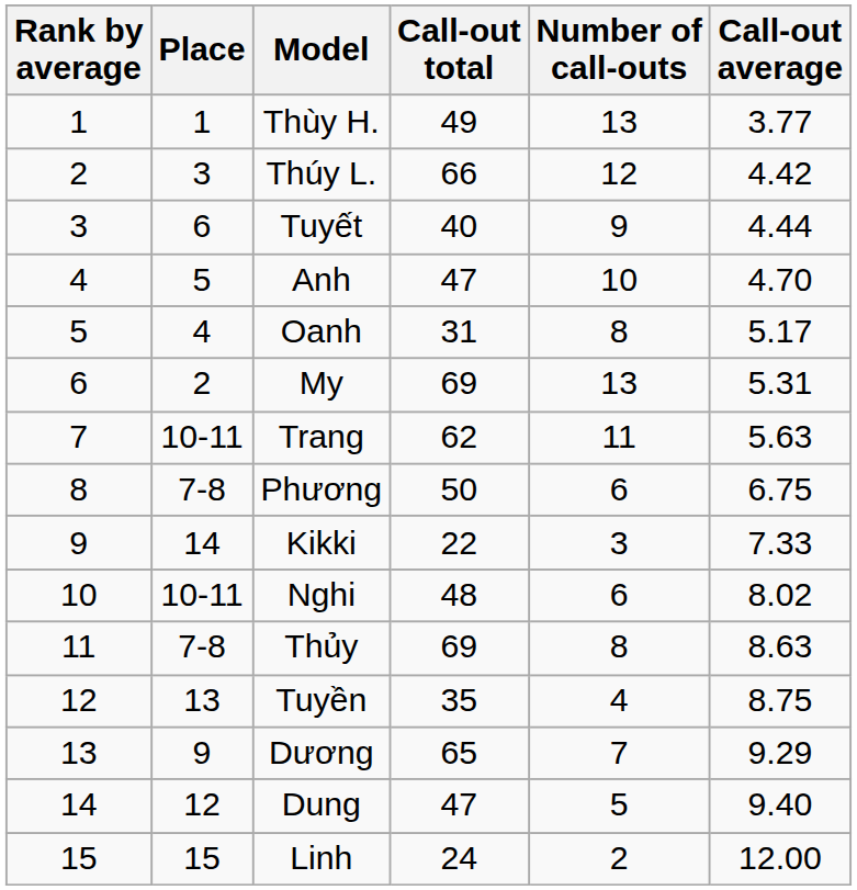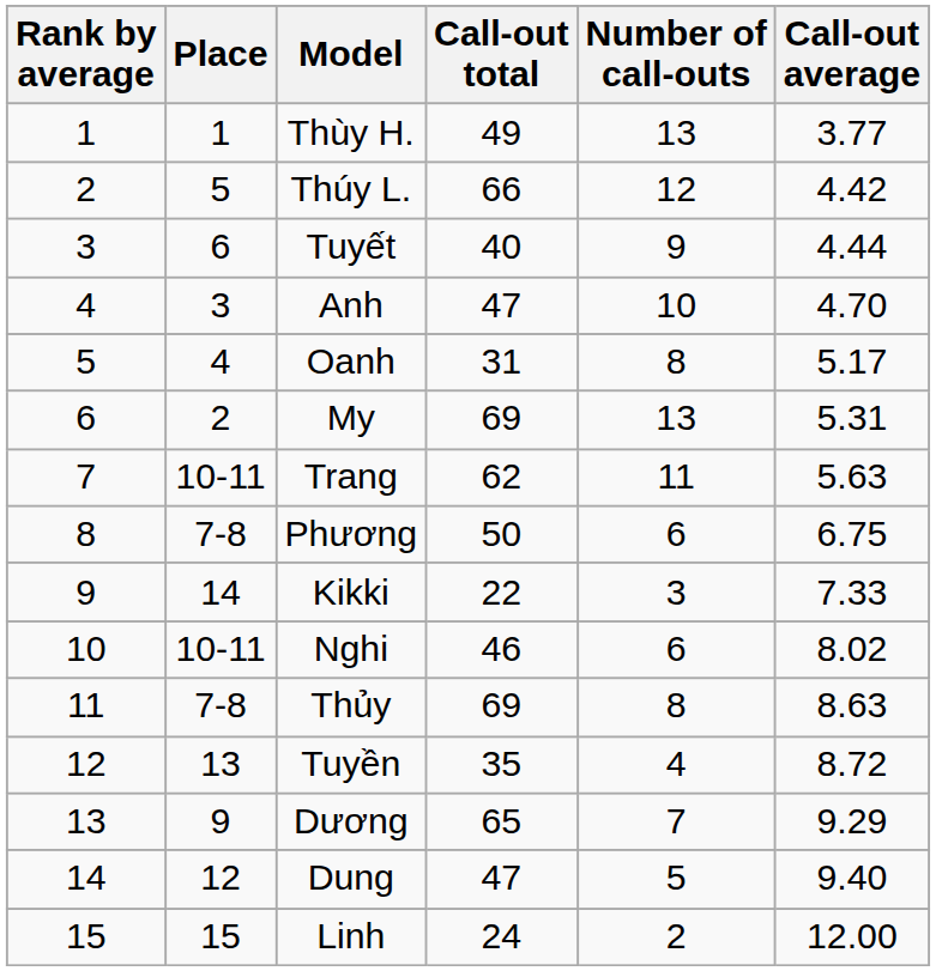 <table class="wikitable sortable" style="margin:auto; text-align:center; white-space:nowrap">
 <tr>
 <th>Rank by<br>average</th>
 <th>Place</th>
 <th>Model</th>
 <th>Call-out<br>total</th>
 <th>Number of<br>call-outs</th>
 <th>Call-out<br>average</th>
 </tr>
 <tr>
 <td>1</td>
 <td>1</td>
 <td>Thùy H.</td>
 <td>49</td>
 <td>13</td>
 <td>3.77</td>
 </tr>
 <tr>
 <td>2</td>
-<td>3</td>
+<td>5</td>
 <td>Thúy L.</td>
 <td>66</td>
 <td>12</td>
 <td>4.42</td>
 </tr>
 <tr>
 <td>3</td>
 <td>6</td>
 <td>Tuyết</td>
 <td>40</td>
 <td>9</td>
 <td>4.44</td>
 </tr>
 <tr>
 <td>4</td>
-<td>5</td>
+<td>3</td>
 <td>Anh</td>
 <td>47</td>
 <td>10</td>
 <td>4.70</td>
 </tr>
 <tr>
 <td>5</td>
 <td>4</td>
 <td>Oanh</td>
 <td>31</td>
 <td>8</td>
 <td>5.17</td>
 </tr>
 <tr>
 <td>6</td>
 <td>2</td>
 <td>My</td>
 <td>69</td>
 <td>13</td>
 <td>5.31</td>
 </tr>
 <tr>
 <td>7</td>
 <td>10-11</td>
 <td>Trang</td>
 <td>62</td>
 <td>11</td>
 <td>5.63</td>
 </tr>
 <tr>
 <td>8</td>
 <td>7-8</td>
 <td>Phương</td>
 <td>50</td>
 <td>6</td>
 <td>6.75</td>
 </tr>
 <tr>
 <td>9</td>
 <td>14</td>
 <td>Kikki</td>
 <td>22</td>
 <td>3</td>
 <td>7.33</td>
 </tr>
 <tr>
 <td>10</td>
 <td>10-11</td>
 <td>Nghi</td>
-<td>48</td>
+<td>46</td>
 <td>6</td>
 <td>8.02</td>
 </tr>
 <tr>
 <td>11</td>
 <td>7-8</td>
 <td>Thủy</td>
 <td>69</td>
 <td>8</td>
 <td>8.63</td>
 </tr>
 <tr>
 <td>12</td>
 <td>13</td>
 <td>Tuyền</td>
 <td>35</td>
 <td>4</td>
-<td>8.75</td>
+<td>8.72</td>
 </tr>
 <tr>
 <td>13</td>
 <td>9</td>
 <td>Dương</td>
 <td>65</td>
 <td>7</td>
 <td>9.29</td>
 </tr>
 <tr>
 <td>14</td>
 <td>12</td>
 <td>Dung</td>
 <td>47</td>
 <td>5</td>
 <td>9.40</td>
 </tr>
 <tr>
 <td>15</td>
 <td>15</td>
 <td>Linh</td>
 <td>24</td>
 <td>2</td>
 <td>12.00</td>
 </tr>
 </table>
